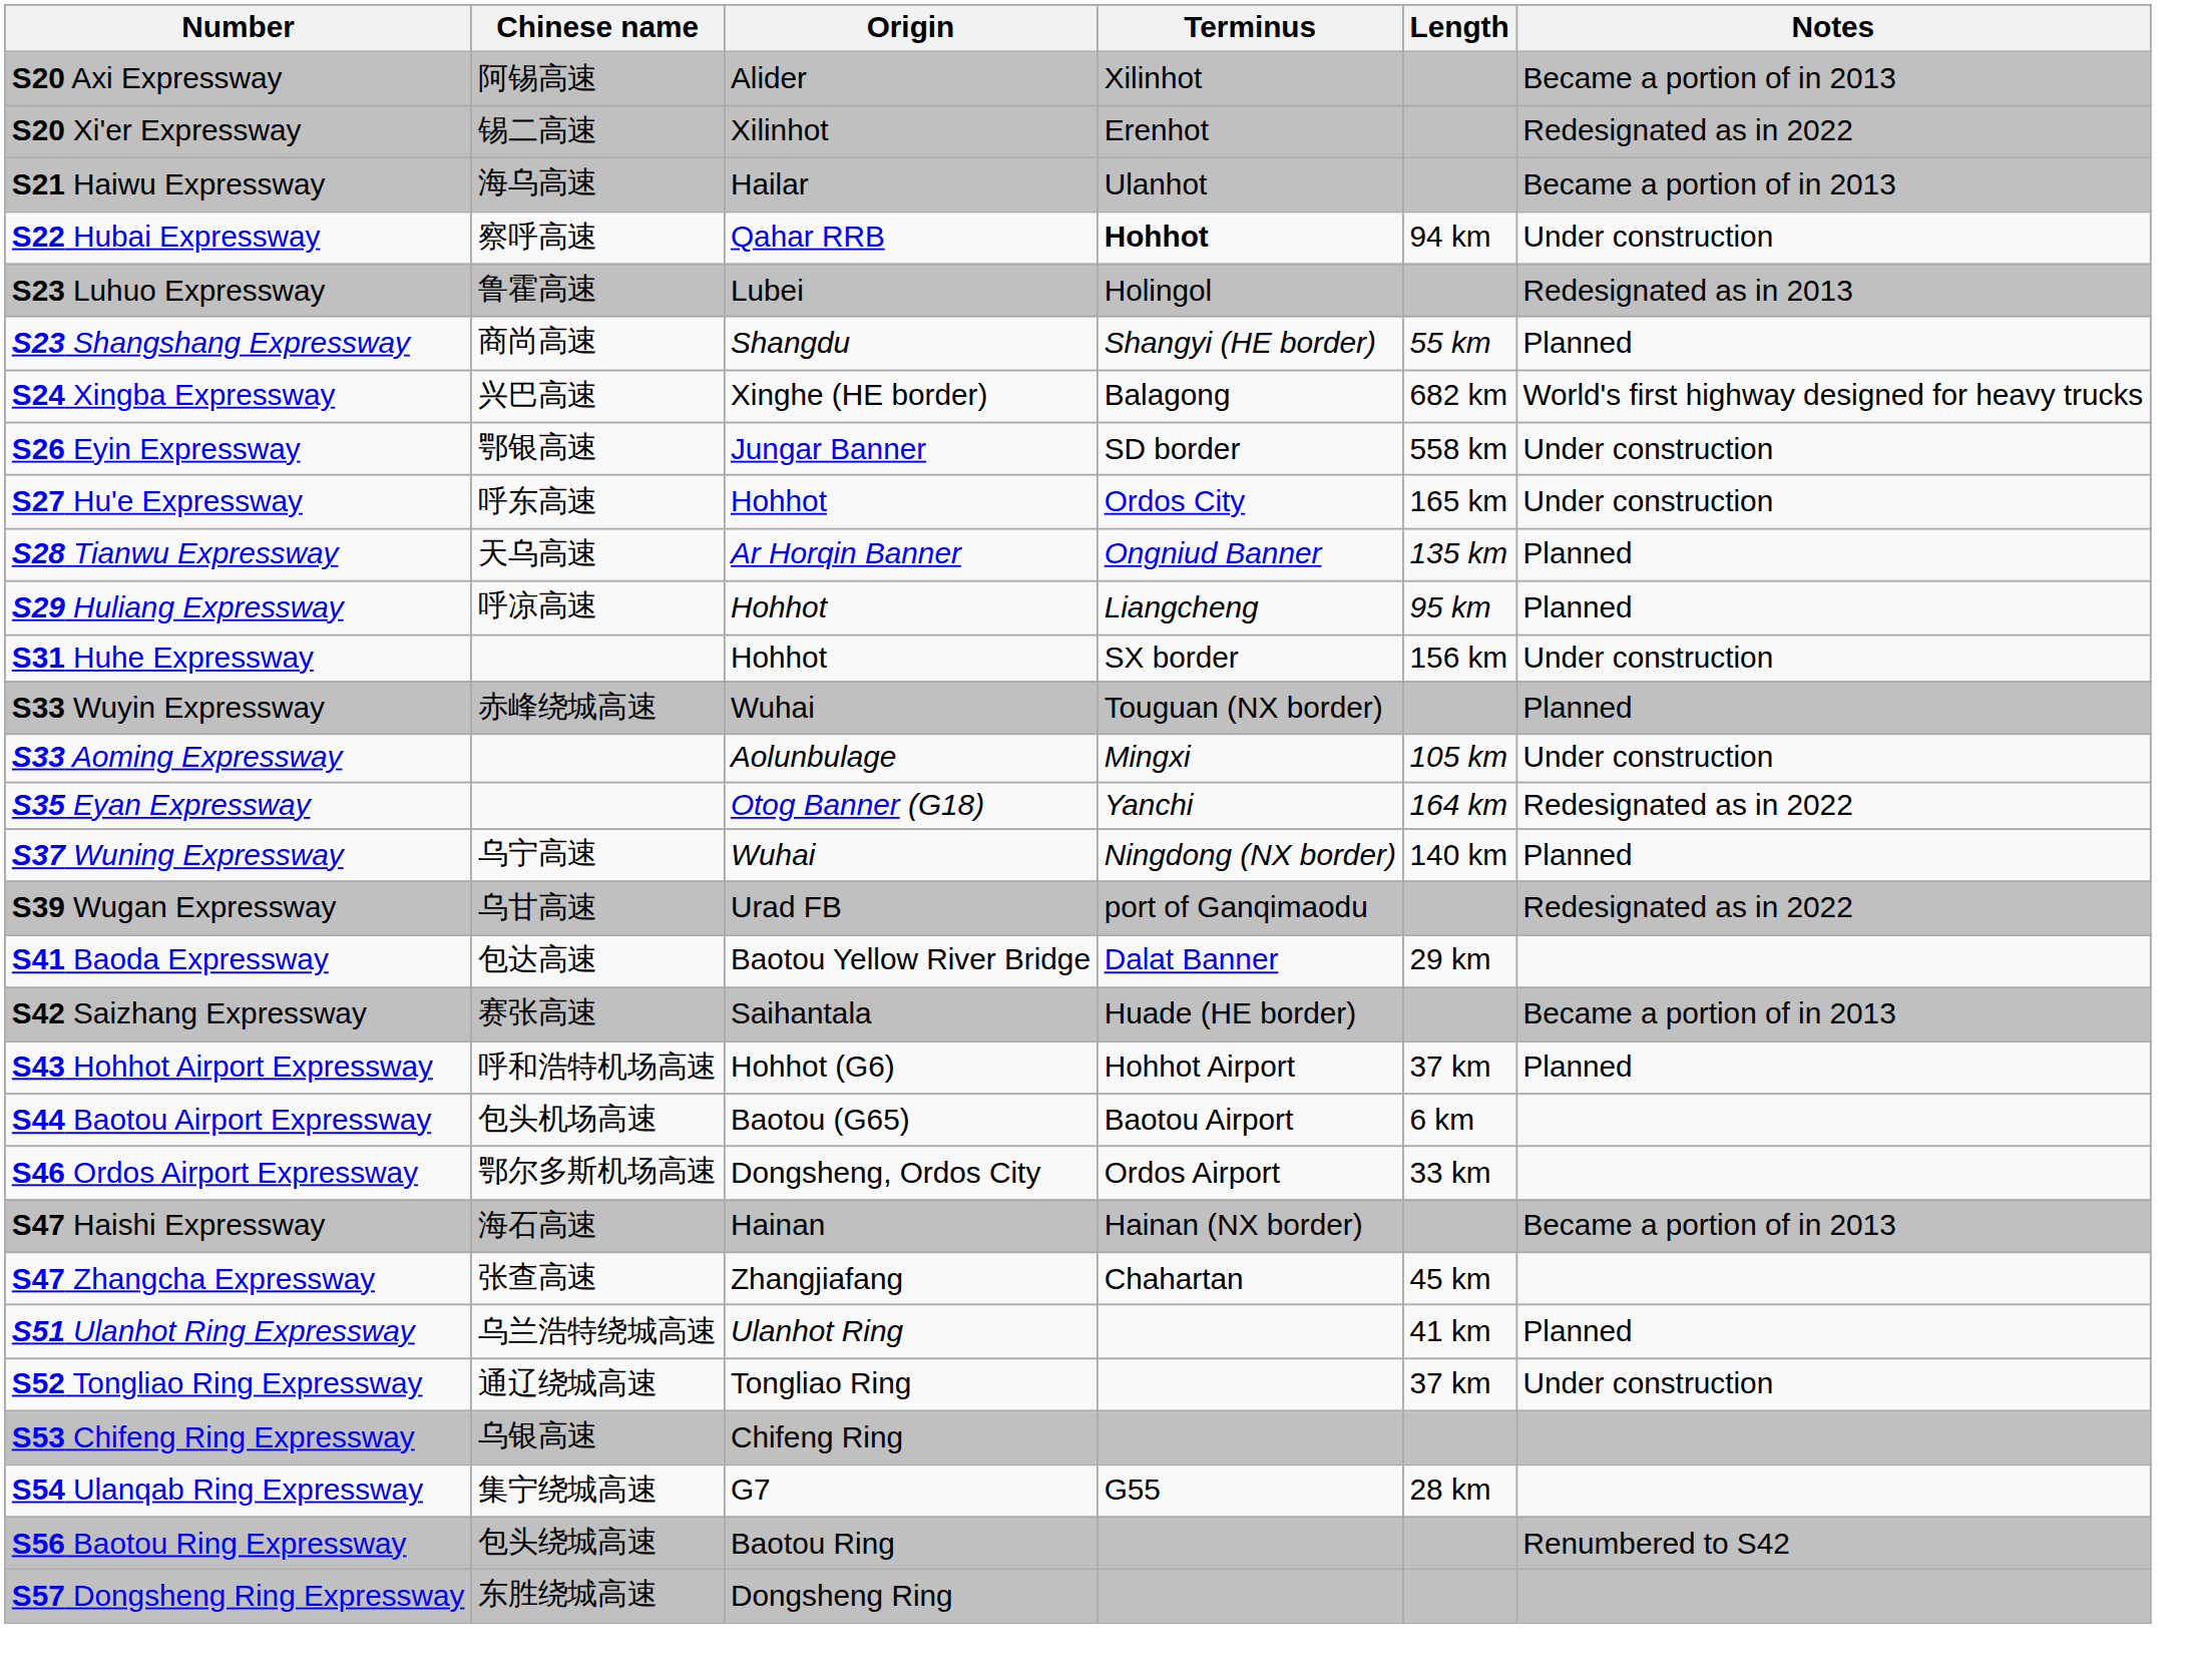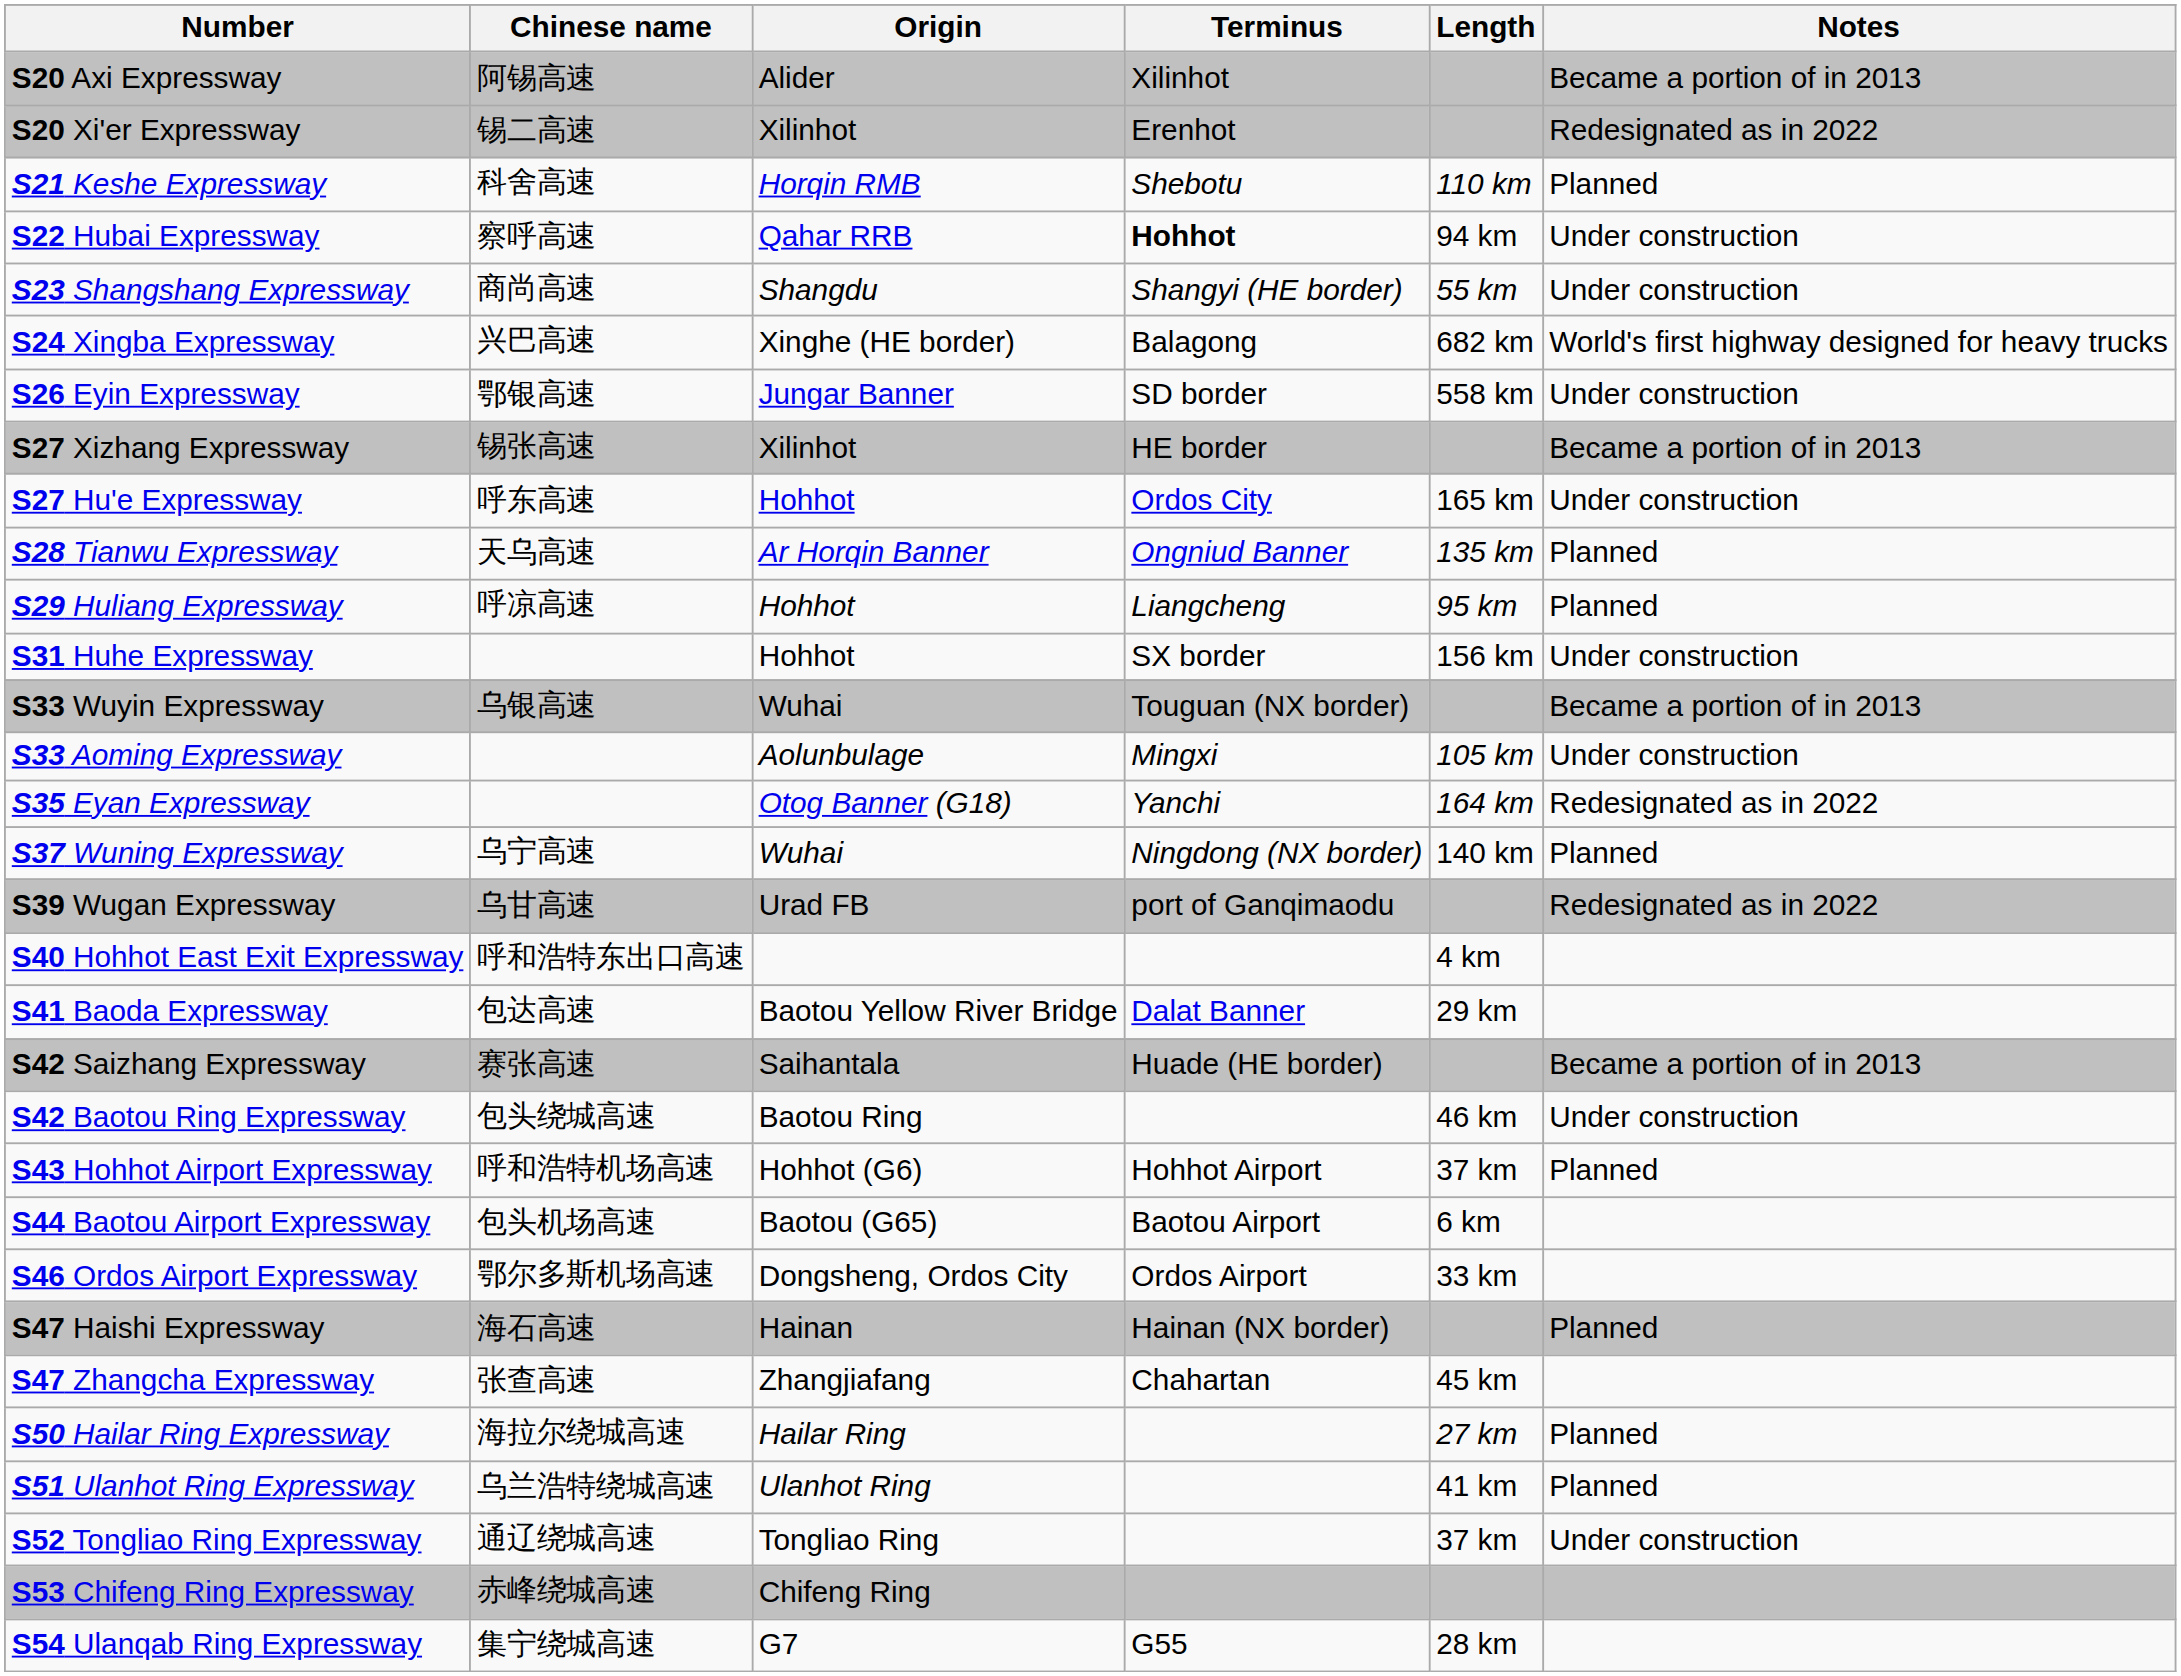 <table class="wikitable sortable">
 <tr>
 <th>Number</th>
 <th>Chinese name</th>
 <th>Origin</th>
 <th>Terminus</th>
 <th>Length</th>
 <th>Notes</th>
 </tr>
 <tr style="background:Silver; color:black;">
 <td><strong>S20</strong> Axi Expressway</td>
 <td>阿锡高速</td>
 <td>Alider</td>
 <td>Xilinhot</td>
 <td></td>
 <td>Became a portion of  in 2013</td>
 </tr>
 <tr style="background:Silver; color:black;">
 <td><strong>S20</strong> Xi'er Expressway</td>
 <td>锡二高速</td>
 <td>Xilinhot</td>
 <td>Erenhot</td>
 <td></td>
 <td>Redesignated as  in 2022</td>
 </tr>
-<tr style="background:Silver; color:black;">
-<td><strong>S21</strong> Haiwu Expressway</td>
-<td>海乌高速</td>
-<td>Hailar</td>
-<td>Ulanhot</td>
-<td></td>
-<td>Became a portion of  in 2013</td>
+<tr>
+<td><em><a href='#'><strong>S21</strong> Keshe Expressway</a></em></td>
+<td>科舍高速</td>
+<td><em><a href='#'>Horqin RMB</a></em></td>
+<td><em>Shebotu</em></td>
+<td><em>110 km </em></td>
+<td>Planned</td>
 </tr>
 <tr>
 <td><a href='#'><strong>S22</strong> Hubai Expressway</a></td>
 <td>察呼高速</td>
 <td><a href='#'>Qahar RRB</a></td>
 <td><strong>Hohhot</strong></td>
 <td>94 km</td>
 <td>Under construction</td>
 </tr>
-<tr style="background:Silver; color:black;">
-<td><strong>S23</strong> Luhuo Expressway</td>
-<td>鲁霍高速</td>
-<td>Lubei</td>
-<td>Holingol</td>
-<td></td>
-<td>Redesignated as  in 2013</td>
-</tr>
 <tr>
 <td><em><a href='#'><strong>S23</strong> Shangshang Expressway</a></em></td>
 <td>商尚高速</td>
 <td><em>Shangdu</em></td>
 <td><em>Shangyi (HE border)</em></td>
 <td><em>55 km</em></td>
-<td>Planned</td>
+<td>Under construction</td>
 </tr>
 <tr>
 <td><a href='#'><strong>S24</strong> Xingba Expressway</a></td>
 <td>兴巴高速</td>
 <td>Xinghe (HE border)</td>
 <td>Balagong</td>
 <td>682 km</td>
 <td>World's first highway designed for heavy trucks</td>
 </tr>
 <tr>
 <td><a href='#'><strong>S26</strong> Eyin Expressway</a></td>
 <td>鄂银高速</td>
 <td><a href='#'>Jungar Banner</a></td>
 <td>SD border</td>
 <td>558 km</td>
 <td>Under construction</td>
+</tr>
+<tr style="background:Silver; color:black;">
+<td><strong>S27</strong> Xizhang Expressway</td>
+<td>锡张高速</td>
+<td>Xilinhot</td>
+<td>HE border</td>
+<td></td>
+<td>Became a portion of  in 2013</td>
 </tr>
 <tr>
 <td><a href='#'><strong>S27</strong> Hu'e Expressway</a></td>
 <td>呼东高速</td>
 <td><a href='#'>Hohhot</a></td>
 <td><a href='#'>Ordos City</a></td>
 <td>165 km</td>
 <td>Under construction</td>
 </tr>
 <tr>
 <td><em><a href='#'><strong>S28</strong> Tianwu Expressway</a></em></td>
 <td>天乌高速</td>
 <td><em><a href='#'>Ar Horqin Banner</a></em></td>
 <td><em><a href='#'>Ongniud Banner</a></em></td>
 <td><em>135 km</em></td>
 <td>Planned</td>
 </tr>
 <tr>
 <td><em><a href='#'><strong>S29</strong> Huliang Expressway</a></em></td>
 <td>呼凉高速</td>
 <td><em>Hohhot</em></td>
 <td><em>Liangcheng</em></td>
 <td><em>95 km</em></td>
 <td>Planned</td>
 </tr>
 <tr>
 <td><a href='#'><strong>S31</strong> Huhe Expressway</a></td>
 <td></td>
 <td>Hohhot</td>
 <td>SX border</td>
 <td>156 km</td>
 <td>Under construction</td>
 </tr>
 <tr style="background:Silver; color:black;">
 <td><strong>S33</strong> Wuyin Expressway</td>
-<td>赤峰绕城高速</td>
+<td>乌银高速</td>
 <td>Wuhai</td>
 <td>Touguan (NX border)</td>
 <td></td>
-<td>Planned</td>
+<td>Became a portion of  in 2013</td>
 </tr>
 <tr>
 <td><em><a href='#'><strong>S33</strong> Aoming Expressway</a></em></td>
 <td></td>
 <td><em>Aolunbulage</em></td>
 <td><em>Mingxi</em></td>
 <td><em>105 km</em></td>
 <td>Under construction</td>
 </tr>
 <tr>
 <td><em><a href='#'><strong>S35</strong> Eyan Expressway</a></em></td>
 <td></td>
 <td><em><a href='#'>Otog Banner</a> (G18)</em></td>
 <td><em>Yanchi</em></td>
 <td><em>164 km</em></td>
 <td>Redesignated as  in 2022</td>
 </tr>
 <tr>
 <td><em><a href='#'><strong>S37</strong> Wuning Expressway</a></em></td>
 <td>乌宁高速</td>
 <td><em>Wuhai</em></td>
 <td><em>Ningdong (NX border)</em></td>
 <td>140 km</td>
 <td>Planned</td>
 </tr>
 <tr style="background:Silver; color:black;">
 <td><strong>S39</strong> Wugan Expressway</td>
 <td>乌甘高速</td>
 <td>Urad FB</td>
 <td>port of Ganqimaodu</td>
 <td></td>
 <td>Redesignated as  in 2022</td>
 </tr>
 <tr>
+<td><a href='#'><strong>S40</strong> Hohhot East Exit Expressway</a></td>
+<td>呼和浩特东出口高速</td>
+<td></td>
+<td></td>
+<td>4 km</td>
+<td></td>
+</tr>
+<tr>
 <td><a href='#'><strong>S41</strong> Baoda Expressway</a></td>
 <td>包达高速</td>
 <td>Baotou Yellow River Bridge</td>
 <td><a href='#'>Dalat Banner</a></td>
 <td>29 km</td>
 <td></td>
 </tr>
 <tr style="background:Silver; color:black;">
 <td><strong>S42</strong> Saizhang Expressway</td>
 <td>赛张高速</td>
 <td>Saihantala</td>
 <td>Huade (HE border)</td>
 <td></td>
 <td>Became a portion of  in 2013</td>
+</tr>
+<tr>
+<td><a href='#'><strong>S42</strong> Baotou Ring Expressway</a></td>
+<td>包头绕城高速</td>
+<td>Baotou Ring</td>
+<td></td>
+<td>46 km</td>
+<td>Under construction</td>
 </tr>
 <tr>
 <td><a href='#'><strong>S43</strong> Hohhot Airport Expressway</a></td>
 <td>呼和浩特机场高速</td>
 <td>Hohhot (G6)</td>
 <td>Hohhot Airport</td>
 <td>37 km</td>
 <td>Planned</td>
 </tr>
 <tr>
 <td><a href='#'><strong>S44</strong> Baotou Airport Expressway</a></td>
 <td>包头机场高速</td>
 <td>Baotou (G65)</td>
 <td>Baotou Airport</td>
 <td>6 km</td>
 <td></td>
 </tr>
 <tr>
 <td><a href='#'><strong>S46</strong> Ordos Airport Expressway</a></td>
 <td>鄂尔多斯机场高速</td>
 <td>Dongsheng, Ordos City</td>
 <td>Ordos Airport</td>
 <td>33 km</td>
 <td></td>
 </tr>
 <tr style="background:Silver; color:black;">
 <td><strong>S47</strong> Haishi Expressway</td>
 <td>海石高速</td>
 <td>Hainan</td>
 <td>Hainan (NX border)</td>
 <td></td>
-<td>Became a portion of  in 2013</td>
+<td>Planned</td>
 </tr>
 <tr>
 <td><a href='#'><strong>S47</strong> Zhangcha Expressway</a></td>
 <td>张查高速</td>
 <td>Zhangjiafang</td>
 <td>Chahartan</td>
 <td>45 km</td>
 <td></td>
+</tr>
+<tr>
+<td><em><a href='#'><strong>S50</strong> Hailar Ring Expressway</a></em></td>
+<td>海拉尔绕城高速</td>
+<td><em>Hailar Ring</em></td>
+<td></td>
+<td><em>27 km</em></td>
+<td>Planned</td>
 </tr>
 <tr>
 <td><em><a href='#'><strong>S51</strong> Ulanhot Ring Expressway</a></em></td>
 <td>乌兰浩特绕城高速</td>
 <td><em>Ulanhot Ring</em></td>
 <td></td>
 <td>41 km</td>
 <td>Planned</td>
 </tr>
 <tr>
 <td><a href='#'><strong>S52</strong> Tongliao Ring Expressway</a></td>
 <td>通辽绕城高速</td>
 <td>Tongliao Ring</td>
 <td></td>
 <td>37 km</td>
 <td>Under construction</td>
 </tr>
 <tr style="background:Silver; color:black;">
 <td><a href='#'><strong>S53</strong> Chifeng Ring Expressway</a></td>
-<td>乌银高速</td>
+<td>赤峰绕城高速</td>
 <td>Chifeng Ring</td>
 <td></td>
 <td></td>
 <td></td>
 </tr>
 <tr>
 <td><a href='#'><strong>S54</strong> Ulanqab Ring Expressway</a></td>
 <td>集宁绕城高速</td>
 <td>G7</td>
 <td>G55</td>
 <td>28 km</td>
 <td></td>
 </tr>
-<tr style="background:Silver; color:black;">
-<td><a href='#'><strong>S56</strong> Baotou Ring Expressway</a></td>
-<td>包头绕城高速</td>
-<td>Baotou Ring</td>
-<td></td>
-<td></td>
-<td>Renumbered to S42</td>
-</tr>
-<tr style="background:Silver; color:black;">
-<td><a href='#'><strong>S57</strong> Dongsheng Ring Expressway</a></td>
-<td>东胜绕城高速</td>
-<td>Dongsheng Ring</td>
-<td></td>
-<td></td>
-<td></td>
-</tr>
 </table>
